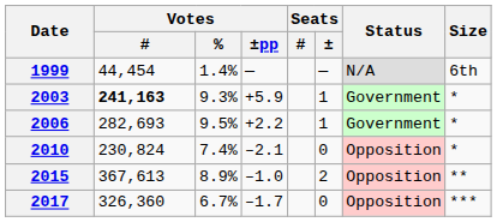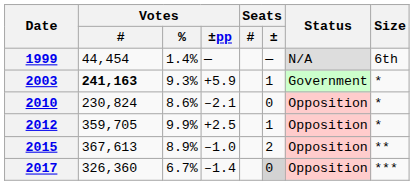 <table class="wikitable" style="font-size:98%;">
 <tr>
 <th width="65" rowspan="2">Date</th>
 <th colspan="3">Votes</th>
 <th colspan="2">Seats</th>
 <th rowspan="2">Status</th>
 <th rowspan="2">Size</th>
 </tr>
 <tr>
 <th width="75">#</th>
 <th>%</th>
 <th>±<a href='#'>pp</a></th>
 <th>#</th>
 <th>±</th>
 </tr>
 <tr>
 <th><a href='#'>1999</a></th>
 <td>44,454</td>
 <td>1.4%</td>
 <td>—</td>
 <td style="text-align:center;"></td>
 <td>—</td>
 <td style="background-color:#ddd;">N/A</td>
 <td>6th</td>
 </tr>
 <tr>
 <th><a href='#'>2003</a></th>
 <td><strong>241,163</strong></td>
 <td>9.3%</td>
 <td>+5.9</td>
 <td style="text-align:center;"></td>
 <td>1</td>
 <td style="background-color:#cfc;">Government</td>
 <td>*</td>
 </tr>
 <tr>
-<th><a href='#'>2006</a></th>
-<td>282,693</td>
-<td>9.5%</td>
-<td>+2.2</td>
+<th><a href='#'>2010</a></th>
+<td>230,824</td>
+<td>8.6%</td>
+<td>–2.1</td>
 <td style="text-align:center;"></td>
-<td>1</td>
-<td style="background-color:#cfc;">Government</td>
+<td>0</td>
+<td style="background-color:#fcc;">Opposition</td>
 <td>*</td>
 </tr>
 <tr>
-<th><a href='#'>2010</a></th>
-<td>230,824</td>
-<td>7.4%</td>
-<td>–2.1</td>
+<th><a href='#'>2012</a></th>
+<td>359,705</td>
+<td>9.9%</td>
+<td>+2.5</td>
 <td style="text-align:center;"></td>
-<td>0</td>
+<td>1</td>
 <td style="background-color:#fcc;">Opposition</td>
 <td>*</td>
 </tr>
 <tr>
 <th><a href='#'>2015</a></th>
 <td>367,613</td>
 <td>8.9%</td>
 <td>–1.0</td>
 <td style="text-align:center;"></td>
 <td>2</td>
 <td style="background-color:#fcc;">Opposition</td>
 <td>**</td>
 </tr>
 <tr>
 <th><a href='#'>2017</a></th>
 <td>326,360</td>
 <td>6.7%</td>
-<td>–1.7</td>
+<td>–1.4</td>
 <td style="text-align:center;"></td>
-<td>0</td>
+<td style="background: lightgrey;">0</td>
 <td style="background-color:#fcc;">Opposition</td>
 <td>***</td>
 </tr>
 </table>
